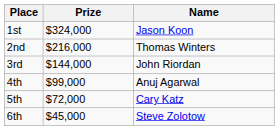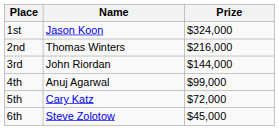 <table class="wikitable">
 <tr>
 <th width="50">Place</th>
+<th width="200">Name</th>
 <th width="125">Prize</th>
-<th width="200">Name</th>
 </tr>
 <tr>
 <td>1st</td>
+<td> <a href='#'>Jason Koon</a></td>
 <td>$324,000</td>
-<td> <a href='#'>Jason Koon</a></td>
 </tr>
 <tr>
 <td>2nd</td>
+<td> Thomas Winters</td>
 <td>$216,000</td>
-<td> Thomas Winters</td>
 </tr>
 <tr>
 <td>3rd</td>
+<td> John Riordan</td>
 <td>$144,000</td>
-<td> John Riordan</td>
 </tr>
 <tr>
 <td>4th</td>
+<td> Anuj Agarwal</td>
 <td>$99,000</td>
-<td> Anuj Agarwal</td>
 </tr>
 <tr>
 <td>5th</td>
+<td> <a href='#'>Cary Katz</a></td>
 <td>$72,000</td>
-<td> <a href='#'>Cary Katz</a></td>
 </tr>
 <tr>
 <td>6th</td>
+<td> <a href='#'>Steve Zolotow</a></td>
 <td>$45,000</td>
-<td> <a href='#'>Steve Zolotow</a></td>
 </tr>
 </table>
